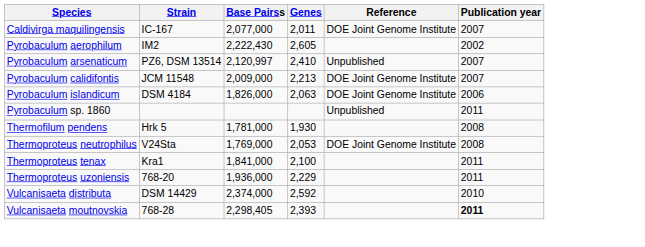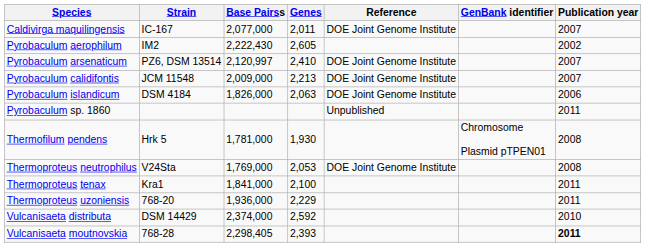 <table class="wikitable sortable">
 <tr>
 <th><a href='#'>Species</a></th>
 <th><a href='#'>Strain</a></th>
 <th><a href='#'>Base Pairs</a>s</th>
 <th><a href='#'>Genes</a></th>
 <th>Reference</th>
+<th><a href='#'>GenBank</a> identifier</th>
 <th>Publication year</th>
 </tr>
 <tr>
 <td><a href='#'>Caldivirga maquilingensis</a></td>
 <td>IC-167</td>
 <td>2,077,000</td>
 <td>2,011</td>
 <td>DOE Joint Genome Institute</td>
+<td></td>
 <td>2007</td>
 </tr>
 <tr>
 <td><a href='#'>Pyrobaculum</a> <a href='#'>aerophilum</a></td>
 <td>IM2</td>
 <td>2,222,430</td>
 <td>2,605</td>
 <td></td>
+<td></td>
 <td>2002</td>
 </tr>
 <tr>
 <td><a href='#'>Pyrobaculum</a> <a href='#'>arsenaticum</a></td>
 <td>PZ6, DSM 13514</td>
 <td>2,120,997</td>
 <td>2,410</td>
-<td>Unpublished</td>
+<td>DOE Joint Genome Institute</td>
+<td></td>
 <td>2007</td>
 </tr>
 <tr>
 <td><a href='#'>Pyrobaculum</a> <a href='#'>calidifontis</a></td>
 <td>JCM 11548</td>
 <td>2,009,000</td>
 <td>2,213</td>
 <td>DOE Joint Genome Institute</td>
+<td></td>
 <td>2007</td>
 </tr>
 <tr>
 <td><a href='#'>Pyrobaculum</a> <a href='#'>islandicum</a></td>
 <td>DSM 4184</td>
 <td>1,826,000</td>
 <td>2,063</td>
 <td>DOE Joint Genome Institute</td>
+<td></td>
 <td>2006</td>
 </tr>
 <tr>
 <td><a href='#'>Pyrobaculum</a> sp. 1860</td>
 <td></td>
 <td></td>
 <td></td>
 <td>Unpublished</td>
+<td></td>
 <td>2011</td>
 </tr>
 <tr>
 <td><a href='#'>Thermofilum</a> <a href='#'>pendens</a></td>
 <td>Hrk 5</td>
 <td>1,781,000</td>
 <td>1,930</td>
 <td></td>
+<td>Chromosome <br><br>Plasmid pTPEN01 </td>
 <td>2008</td>
 </tr>
 <tr>
 <td><a href='#'>Thermoproteus</a> <a href='#'>neutrophilus</a></td>
 <td>V24Sta</td>
 <td>1,769,000</td>
 <td>2,053</td>
 <td>DOE Joint Genome Institute</td>
+<td></td>
 <td>2008</td>
 </tr>
 <tr>
 <td><a href='#'>Thermoproteus</a> <a href='#'>tenax</a></td>
 <td>Kra1</td>
 <td>1,841,000</td>
 <td>2,100</td>
+<td></td>
 <td></td>
 <td>2011</td>
 </tr>
 <tr>
 <td><a href='#'>Thermoproteus</a> <a href='#'>uzoniensis</a></td>
 <td>768-20</td>
 <td>1,936,000</td>
 <td>2,229</td>
 <td></td>
+<td></td>
 <td>2011</td>
 </tr>
 <tr>
 <td><a href='#'>Vulcanisaeta</a> <a href='#'>distributa</a></td>
 <td>DSM 14429</td>
 <td>2,374,000</td>
 <td>2,592</td>
+<td></td>
 <td></td>
 <td>2010</td>
 </tr>
 <tr>
 <td><a href='#'>Vulcanisaeta</a> <a href='#'>moutnovskia</a></td>
 <td>768-28</td>
 <td>2,298,405</td>
 <td>2,393</td>
 <td></td>
+<td></td>
 <td><strong>2011</strong></td>
 </tr>
 </table>
